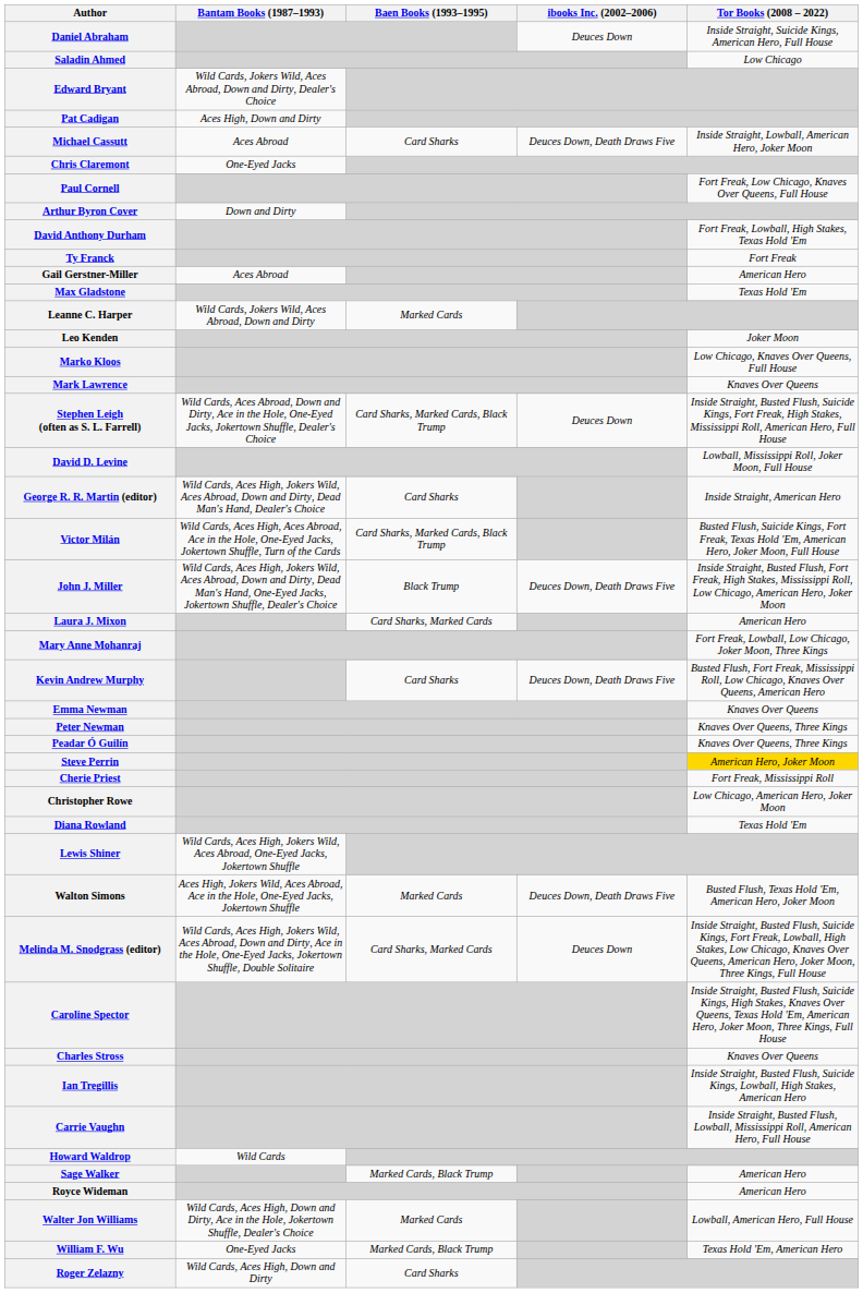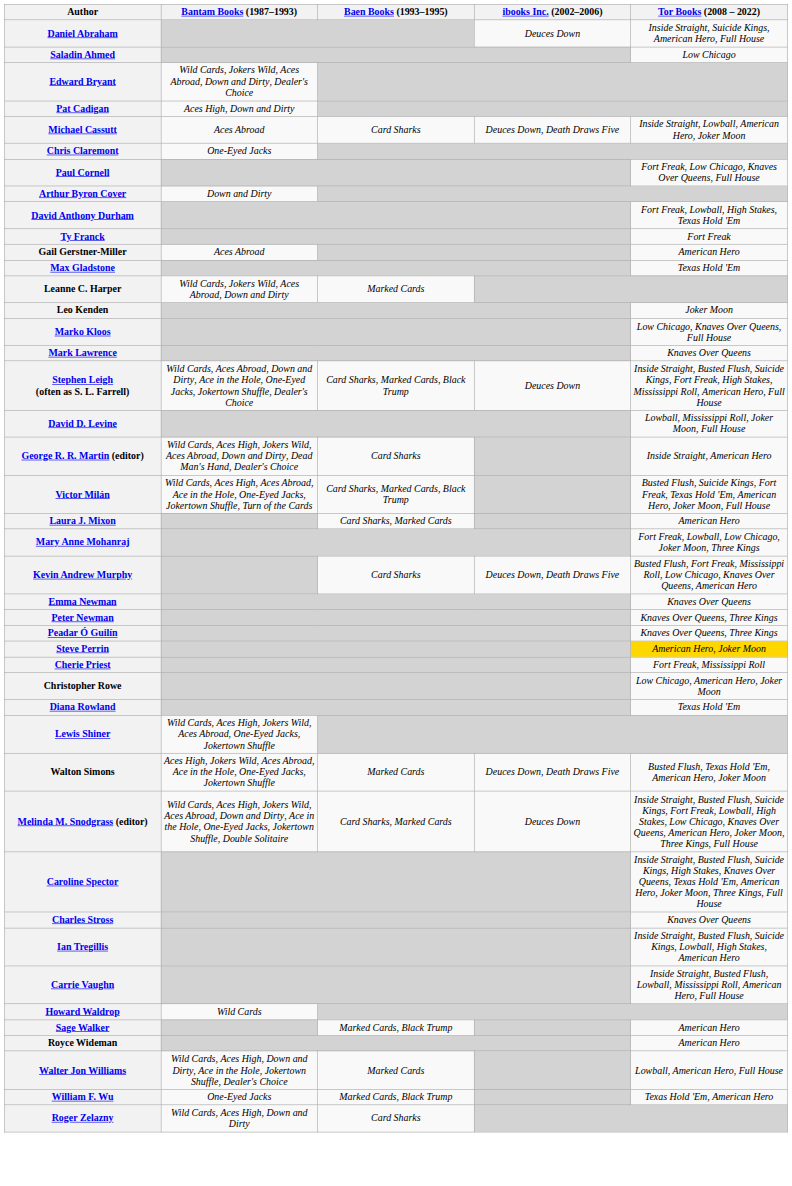 <table class="wikitable" style="text-align:center; width:100%;">
 <tr>
 <th width="20%;">Author</th>
 <th width="20%;"><a href='#'>Bantam Books</a> (1987–1993)</th>
 <th width="20%;"><a href='#'>Baen Books</a> (1993–1995)</th>
 <th width="20%;"><a href='#'>ibooks Inc.</a> (2002–2006)</th>
 <th width="20%;"><a href='#'>Tor Books</a> (2008 – 2022)</th>
 </tr>
 <tr>
 <th><a href='#'>Daniel Abraham</a></th>
 <td colspan="2" style="background:#d3d3d3;"></td>
 <td><em>Deuces Down</em></td>
 <td><em>Inside Straight</em>, <em>Suicide Kings</em>, <em>American Hero</em>, <em>Full House</em></td>
 </tr>
 <tr>
 <th><a href='#'>Saladin Ahmed</a></th>
 <td colspan="3" style="background:#d3d3d3;"></td>
 <td><em>Low Chicago</em></td>
 </tr>
 <tr>
 <th><a href='#'>Edward Bryant</a></th>
 <td><em>Wild Cards</em>, <em>Jokers Wild</em>, <em>Aces Abroad</em>, <em>Down and Dirty</em>, <em>Dealer's Choice</em></td>
 <td colspan="3" style="background:#d3d3d3;"></td>
 </tr>
 <tr>
 <th><a href='#'>Pat Cadigan</a></th>
 <td><em>Aces High</em>, <em>Down and Dirty</em></td>
 <td colspan="3" style="background:#d3d3d3;"></td>
 </tr>
 <tr>
 <th><a href='#'>Michael Cassutt</a></th>
 <td><em>Aces Abroad</em></td>
 <td><em>Card Sharks</em></td>
 <td><em>Deuces Down</em>, <em>Death Draws Five</em></td>
 <td><em>Inside Straight</em>, <em>Lowball</em>, <em>American Hero</em>, <em>Joker Moon</em></td>
 </tr>
 <tr>
 <th><a href='#'>Chris Claremont</a></th>
 <td><em>One-Eyed Jacks</em></td>
 <td colspan="3" style="background:#d3d3d3;"></td>
 </tr>
 <tr>
 <th><a href='#'>Paul Cornell</a></th>
 <td colspan="3" style="background:#d3d3d3;"></td>
 <td><em>Fort Freak</em>, <em>Low Chicago</em>, <em>Knaves Over Queens</em>, <em>Full House</em></td>
 </tr>
 <tr>
 <th><a href='#'>Arthur Byron Cover</a></th>
 <td><em>Down and Dirty</em></td>
 <td colspan="3" style="background:#d3d3d3;"></td>
 </tr>
 <tr>
 <th><a href='#'>David Anthony Durham</a></th>
 <td colspan="3" style="background:#d3d3d3;"></td>
 <td><em>Fort Freak</em>, <em>Lowball</em>, <em>High Stakes</em>, <em>Texas Hold 'Em</em></td>
 </tr>
 <tr>
 <th><a href='#'>Ty Franck</a></th>
 <td colspan="3" style="background:#d3d3d3;"></td>
 <td><em>Fort Freak</em></td>
 </tr>
 <tr>
 <th>Gail Gerstner-Miller</th>
 <td><em>Aces Abroad</em></td>
 <td colspan="2" style="background:#d3d3d3;"></td>
 <td><em>American Hero</em></td>
 </tr>
 <tr>
 <th><a href='#'>Max Gladstone</a></th>
 <td colspan="3" style="background:#d3d3d3;"></td>
 <td><em>Texas Hold 'Em</em></td>
 </tr>
 <tr>
 <th>Leanne C. Harper</th>
 <td><em>Wild Cards</em>, <em>Jokers Wild</em>, <em>Aces Abroad</em>, <em>Down and Dirty</em></td>
 <td><em>Marked Cards</em></td>
 <td colspan="2" style="background:#d3d3d3;"></td>
 </tr>
 <tr>
 <th>Leo Kenden</th>
 <td colspan="3" style="background:#d3d3d3;"></td>
 <td><em>Joker Moon</em></td>
 </tr>
 <tr>
 <th><a href='#'>Marko Kloos</a></th>
 <td colspan="3" style="background:#d3d3d3;"></td>
 <td><em>Low Chicago</em>, <em>Knaves Over Queens</em>, <em>Full House</em></td>
 </tr>
 <tr>
 <th><a href='#'>Mark Lawrence</a></th>
 <td colspan="3" style="background:#d3d3d3;"></td>
 <td><em>Knaves Over Queens</em></td>
 </tr>
 <tr>
 <th><a href='#'>Stephen Leigh</a><br>(often as S. L. Farrell)</th>
 <td><em>Wild Cards</em>, <em>Aces Abroad</em>, <em>Down and Dirty</em>, <em>Ace in the Hole</em>, <em>One-Eyed Jacks</em>, <em>Jokertown Shuffle</em>, <em>Dealer's Choice</em></td>
 <td><em>Card Sharks</em>, <em>Marked Cards</em>, <em>Black Trump</em></td>
 <td><em>Deuces Down</em></td>
 <td><em>Inside Straight</em>, <em>Busted Flush</em>, <em>Suicide Kings</em>, <em>Fort Freak</em>, <em>High Stakes</em>, <em>Mississippi Roll</em>, <em>American Hero</em>, <em>Full House</em></td>
 </tr>
 <tr>
 <th><a href='#'>David D. Levine</a></th>
 <td colspan="3" style="background:#d3d3d3;"></td>
 <td><em>Lowball</em>, <em>Mississippi Roll</em>, <em>Joker Moon</em>, <em>Full House</em></td>
 </tr>
 <tr>
 <th><a href='#'>George R. R. Martin</a> (editor)</th>
 <td><em>Wild Cards</em>, <em>Aces High</em>, <em>Jokers Wild</em>, <em>Aces Abroad</em>, <em>Down and Dirty</em>, <em>Dead Man's Hand</em>, <em>Dealer's Choice</em></td>
 <td><em>Card Sharks</em></td>
 <td colspan="1" style="background:#d3d3d3;"></td>
 <td><em>Inside Straight</em>, <em>American Hero</em></td>
 </tr>
 <tr>
 <th><a href='#'>Victor Milán</a></th>
 <td><em>Wild Cards</em>, <em>Aces High</em>, <em>Aces Abroad</em>, <em>Ace in the Hole</em>, <em>One-Eyed Jacks</em>, <em>Jokertown Shuffle</em>, <em>Turn of the Cards</em></td>
 <td><em>Card Sharks</em>, <em>Marked Cards</em>, <em>Black Trump</em></td>
 <td colspan="1" style="background:#d3d3d3;"></td>
 <td><em>Busted Flush</em>, <em>Suicide Kings</em>, <em>Fort Freak</em>, <em>Texas Hold 'Em</em>, <em>American Hero</em>, <em>Joker Moon</em>, <em>Full House</em></td>
-</tr>
-<tr>
-<th><a href='#'>John J. Miller</a></th>
-<td><em>Wild Cards</em>, <em>Aces High</em>, <em>Jokers Wild</em>, <em>Aces Abroad</em>, <em>Down and Dirty</em>, <em>Dead Man's Hand</em>, <em>One-Eyed Jacks</em>, <em>Jokertown Shuffle</em>, <em>Dealer's Choice</em></td>
-<td><em>Black Trump</em></td>
-<td><em>Deuces Down</em>, <em>Death Draws Five</em></td>
-<td><em>Inside Straight, Busted Flush</em>, <em>Fort Freak</em>, <em>High Stakes</em>, <em>Mississippi Roll</em>, <em>Low Chicago</em>, <em>American Hero</em>, <em>Joker Moon</em></td>
 </tr>
 <tr>
 <th><a href='#'>Laura J. Mixon</a></th>
 <td colspan="1" style="background:#d3d3d3;"></td>
 <td><em>Card Sharks</em>, <em>Marked Cards</em></td>
 <td colspan="1" style="background:#d3d3d3;"></td>
 <td><em>American Hero</em></td>
 </tr>
 <tr>
 <th><a href='#'>Mary Anne Mohanraj</a></th>
 <td colspan="3" style="background:#d3d3d3;"></td>
 <td><em>Fort Freak</em>, <em>Lowball</em>, <em>Low Chicago</em>, <em>Joker Moon</em>, <em>Three Kings</em></td>
 </tr>
 <tr>
 <th><a href='#'>Kevin Andrew Murphy</a></th>
 <td colspan="1" style="background:#d3d3d3;"></td>
 <td><em>Card Sharks</em></td>
 <td><em>Deuces Down</em>, <em>Death Draws Five</em></td>
 <td><em>Busted Flush</em>, <em>Fort Freak</em>, <em>Mississippi Roll</em>, <em>Low Chicago</em>, <em>Knaves Over Queens</em>, <em>American Hero</em></td>
 </tr>
 <tr>
 <th><a href='#'>Emma Newman</a></th>
 <td colspan="3" style="background:#d3d3d3;"></td>
 <td><em>Knaves Over Queens</em></td>
 </tr>
 <tr>
 <th><a href='#'>Peter Newman</a></th>
 <td colspan="3" style="background:#d3d3d3;"></td>
 <td><em>Knaves Over Queens</em>, <em>Three Kings</em></td>
 </tr>
 <tr>
 <th><a href='#'>Peadar Ó Guilín</a></th>
 <td colspan="3" style="background:#d3d3d3;"></td>
 <td><em>Knaves Over Queens</em>, <em>Three Kings</em></td>
 </tr>
 <tr>
 <th><a href='#'>Steve Perrin</a></th>
 <td colspan="3" style="background:#d3d3d3;"></td>
 <td style="background: gold;"><em>American Hero</em>, <em>Joker Moon</em></td>
 </tr>
 <tr>
 <th><a href='#'>Cherie Priest</a></th>
 <td colspan="3" style="background:#d3d3d3;"></td>
 <td><em>Fort Freak</em>, <em>Mississippi Roll</em></td>
 </tr>
 <tr>
 <th>Christopher Rowe</th>
 <td colspan="3" style="background:#d3d3d3;"></td>
 <td><em>Low Chicago</em>, <em>American Hero</em>, <em>Joker Moon</em></td>
 </tr>
 <tr>
 <th><a href='#'>Diana Rowland</a></th>
 <td colspan="3" style="background:#d3d3d3;"></td>
 <td><em>Texas Hold 'Em</em></td>
 </tr>
 <tr>
 <th><a href='#'>Lewis Shiner</a></th>
 <td><em>Wild Cards</em>, <em>Aces High</em>, <em>Jokers Wild</em>, <em>Aces Abroad</em>, <em>One-Eyed Jacks</em>, <em>Jokertown Shuffle</em></td>
 <td colspan="3" style="background:#d3d3d3;"></td>
 </tr>
 <tr>
 <th>Walton Simons</th>
 <td><em>Aces High</em>, <em>Jokers Wild</em>, <em>Aces Abroad</em>, <em>Ace in the Hole</em>, <em>One-Eyed Jacks</em>, <em>Jokertown Shuffle</em></td>
 <td><em>Marked Cards</em></td>
 <td><em>Deuces Down</em>, <em>Death Draws Five</em></td>
 <td><em>Busted Flush</em>, <em>Texas Hold 'Em</em>, <em>American Hero</em>, <em>Joker Moon</em></td>
 </tr>
 <tr>
 <th><a href='#'>Melinda M. Snodgrass</a> (editor)</th>
 <td><em>Wild Cards</em>, <em>Aces High</em>, <em>Jokers Wild</em>, <em>Aces Abroad</em>, <em>Down and Dirty</em>, <em>Ace in the Hole</em>, <em>One-Eyed Jacks</em>, <em>Jokertown Shuffle</em>, <em>Double Solitaire</em></td>
 <td><em>Card Sharks</em>, <em>Marked Cards</em></td>
 <td><em>Deuces Down</em></td>
 <td><em>Inside Straight</em>, <em>Busted Flush</em>, <em>Suicide Kings</em>, <em>Fort Freak</em>, <em>Lowball</em>, <em>High Stakes</em>, <em>Low Chicago</em>, <em>Knaves Over Queens</em>, <em>American Hero</em>, <em>Joker Moon</em>, <em>Three Kings</em>, <em>Full House</em></td>
 </tr>
 <tr>
 <th><a href='#'>Caroline Spector</a></th>
 <td colspan="3" style="background:#d3d3d3;"></td>
 <td><em>Inside Straight</em>, <em>Busted Flush</em>, <em>Suicide Kings</em>, <em>High Stakes</em>, <em>Knaves Over Queens</em>, <em>Texas Hold 'Em</em>, <em>American Hero</em>, <em>Joker Moon</em>, <em>Three Kings</em>, <em>Full House</em></td>
 </tr>
 <tr>
 <th><a href='#'>Charles Stross</a></th>
 <td colspan="3" style="background:#d3d3d3;"></td>
 <td><em>Knaves Over Queens</em></td>
 </tr>
 <tr>
 <th><a href='#'>Ian Tregillis</a></th>
 <td colspan="3" style="background:#d3d3d3;"></td>
 <td><em>Inside Straight</em>, <em>Busted Flush</em>, <em>Suicide Kings</em>, <em>Lowball</em>, <em>High Stakes</em>, <em>American Hero</em></td>
 </tr>
 <tr>
 <th><a href='#'>Carrie Vaughn</a></th>
 <td colspan="3" style="background:#d3d3d3;"></td>
 <td><em>Inside Straight</em>, <em>Busted Flush</em>, <em>Lowball</em>, <em>Mississippi Roll</em>, <em>American Hero</em>, <em>Full House</em></td>
 </tr>
 <tr>
 <th><a href='#'>Howard Waldrop</a></th>
 <td><em>Wild Cards</em></td>
 <td colspan="3" style="background:#d3d3d3;"></td>
 </tr>
 <tr>
 <th><a href='#'>Sage Walker</a></th>
 <td colspan="1" style="background:#d3d3d3;"></td>
 <td><em>Marked Cards</em>, <em>Black Trump</em></td>
 <td colspan="1" style="background:#d3d3d3;"></td>
 <td><em>American Hero</em></td>
 </tr>
 <tr>
 <th>Royce Wideman</th>
 <td colspan="3" style="background:#d3d3d3;"></td>
 <td><em>American Hero</em></td>
 </tr>
 <tr>
 <th><a href='#'>Walter Jon Williams</a></th>
 <td><em>Wild Cards</em>, <em>Aces High</em>, <em>Down and Dirty</em>, <em>Ace in the Hole</em>, <em>Jokertown Shuffle</em>, <em>Dealer's Choice</em></td>
 <td><em>Marked Cards</em></td>
 <td colspan="1" style="background:#d3d3d3;"></td>
 <td><em>Lowball</em>, <em>American Hero</em>, <em>Full House</em></td>
 </tr>
 <tr>
 <th><a href='#'>William F. Wu</a></th>
 <td><em>One-Eyed Jacks</em></td>
 <td><em>Marked Cards</em>, <em>Black Trump</em></td>
 <td colspan="1" style="background:#d3d3d3;"></td>
 <td><em>Texas Hold 'Em</em>, <em>American Hero</em></td>
 </tr>
 <tr>
 <th><a href='#'>Roger Zelazny</a></th>
 <td><em>Wild Cards</em>, <em>Aces High</em>, <em>Down and Dirty</em></td>
 <td><em>Card Sharks</em></td>
 <td colspan="2" style="background:#d3d3d3;"></td>
 </tr>
 </table>
